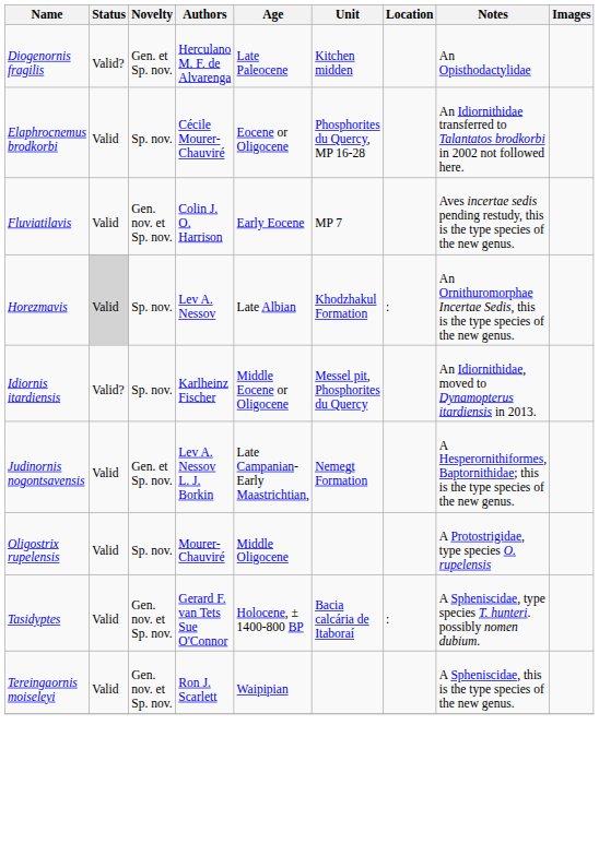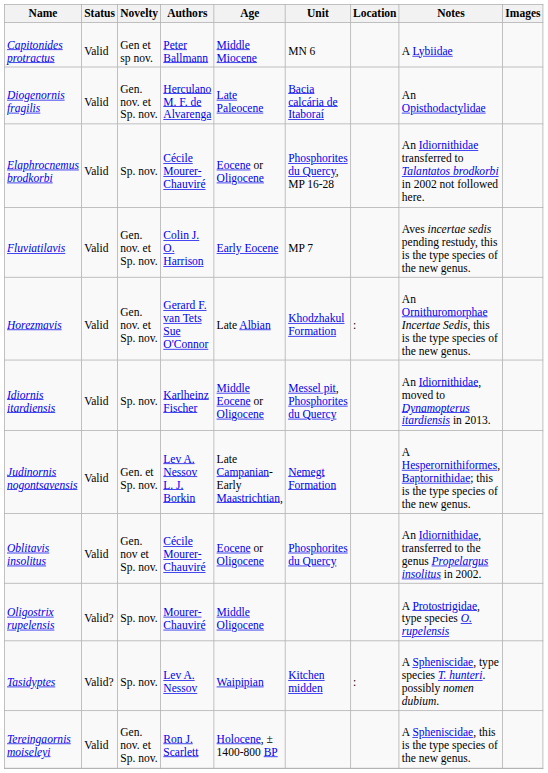 <table class="wikitable sortable" align="center" width="100%">
 <tr>
 <th>Name</th>
 <th>Status</th>
 <th>Novelty</th>
 <th>Authors</th>
 <th>Age</th>
 <th>Unit</th>
 <th>Location</th>
 <th>Notes</th>
 <th>Images</th>
 </tr>
 <tr>
+<td><br><em><a href='#'>Capitonides protractus</a></em> </td>
+<td><br>Valid</td>
+<td><br>Gen et sp nov.</td>
+<td><br><a href='#'>Peter Ballmann</a></td>
+<td><br><a href='#'>Middle Miocene</a></td>
+<td><br>MN 6</td>
+<td><br></td>
+<td><br>A <a href='#'>Lybiidae</a></td>
+<td></td>
+</tr>
+<tr>
 <td><br><em><a href='#'>Diogenornis fragilis</a></em> </td>
-<td><br>Valid?</td>
-<td><br>Gen. et Sp. nov.</td>
+<td><br>Valid</td>
+<td><br>Gen. nov. et Sp. nov.</td>
 <td><br><a href='#'>Herculano M. F. de Alvarenga</a></td>
 <td><br><a href='#'>Late Paleocene</a></td>
-<td><br><a href='#'>Kitchen midden</a></td>
+<td><br><a href='#'>Bacia calcária de Itaboraí</a></td>
 <td><br></td>
 <td><br>An <a href='#'>Opisthodactylidae</a></td>
 <td></td>
 </tr>
 <tr>
 <td><br><em><a href='#'>Elaphrocnemus brodkorbi</a></em> </td>
 <td><br>Valid</td>
 <td><br>Sp. nov.</td>
 <td><br><a href='#'>Cécile Mourer-Chauviré</a></td>
 <td><br><a href='#'>Eocene</a> or <a href='#'>Oligocene</a></td>
 <td><br><a href='#'>Phosphorites du Quercy</a>,<br>MP 16-28</td>
 <td><br></td>
 <td><br>An <a href='#'>Idiornithidae</a><br> transferred to <em><a href='#'>Talantatos brodkorbi</a></em> in 2002 not followed here.</td>
 <td></td>
 </tr>
 <tr>
 <td><br><em><a href='#'>Fluviatilavis</a></em> </td>
 <td><br>Valid</td>
 <td><br>Gen. nov. et Sp. nov.</td>
 <td><br><a href='#'>Colin J. O. Harrison</a></td>
 <td><br><a href='#'>Early Eocene</a></td>
 <td><br>MP 7</td>
 <td><br></td>
 <td><br>Aves <em>incertae sedis</em> pending restudy, this is the type species of the new genus.</td>
 <td></td>
 </tr>
 <tr>
 <td><br><em><a href='#'>Horezmavis</a></em> </td>
-<td style="background: lightgrey;"><br>Valid</td>
-<td><br>Sp. nov.</td>
-<td><br><a href='#'>Lev A. Nessov</a></td>
+<td><br>Valid</td>
+<td><br>Gen. nov. et Sp. nov.</td>
+<td><br><a href='#'>Gerard F. van Tets</a><br><a href='#'>Sue O'Connor</a></td>
 <td><br>Late <a href='#'>Albian</a></td>
 <td><br><a href='#'>Khodzhakul Formation</a></td>
 <td><br>:<br></td>
 <td><br>An <a href='#'>Ornithuromorphae</a> <em>Incertae Sedis</em>, this is the type species of the new genus.</td>
 <td></td>
 </tr>
 <tr>
 <td><br><em><a href='#'>Idiornis itardiensis</a></em> </td>
-<td><br>Valid?</td>
+<td><br>Valid</td>
 <td><br>Sp. nov.</td>
 <td><br><a href='#'>Karlheinz Fischer</a></td>
 <td><br><a href='#'>Middle Eocene</a> or <a href='#'>Oligocene</a></td>
 <td><br><a href='#'>Messel pit</a>,<br> <a href='#'>Phosphorites du Quercy</a></td>
 <td><br><br> </td>
 <td><br>An <a href='#'>Idiornithidae</a>, moved to <em><a href='#'>Dynamopterus itardiensis</a></em> in 2013.</td>
 <td></td>
 </tr>
 <tr>
 <td><br><em><a href='#'>Judinornis nogontsavensis</a></em> </td>
 <td><br>Valid</td>
 <td><br>Gen. et Sp. nov.</td>
 <td><br><a href='#'>Lev A. Nessov</a><br><a href='#'>L. J. Borkin</a></td>
 <td><br>Late <a href='#'>Campanian</a>-Early <a href='#'>Maastrichtian</a>,</td>
 <td><br><a href='#'>Nemegt Formation</a></td>
 <td><br></td>
 <td><br>A <a href='#'>Hesperornithiformes</a>, <a href='#'>Baptornithidae</a>; this is the type species of the new genus.</td>
 <td></td>
 </tr>
 <tr>
+<td><br><em><a href='#'>Oblitavis insolitus</a></em> </td>
+<td><br>Valid</td>
+<td><br>Gen. nov et Sp. nov.</td>
+<td><br><a href='#'>Cécile Mourer-Chauviré</a></td>
+<td><br><a href='#'>Eocene</a> or <a href='#'>Oligocene</a></td>
+<td><br><a href='#'>Phosphorites du Quercy</a></td>
+<td><br></td>
+<td><br>An <a href='#'>Idiornithidae</a>, transferred to the genus <em><a href='#'>Propelargus insolitus</a></em> in 2002.</td>
+<td></td>
+</tr>
+<tr>
 <td><br><em><a href='#'>Oligostrix rupelensis</a></em> </td>
-<td><br>Valid</td>
+<td><br>Valid?</td>
 <td><br>Sp. nov.</td>
 <td><br><a href='#'>Mourer-Chauviré</a></td>
 <td><br><a href='#'>Middle Oligocene</a></td>
 <td></td>
 <td><br></td>
 <td><br>A <a href='#'>Protostrigidae</a>, type species <em><a href='#'>O. rupelensis</a></em></td>
 <td></td>
 </tr>
 <tr>
 <td><br><em><a href='#'>Tasidyptes</a></em></td>
-<td><br>Valid</td>
-<td><br>Gen. nov. et Sp. nov.</td>
-<td><br><a href='#'>Gerard F. van Tets</a><br><a href='#'>Sue O'Connor</a></td>
-<td><br><a href='#'>Holocene</a>, ± 1400-800 <a href='#'>BP</a></td>
-<td><br><a href='#'>Bacia calcária de Itaboraí</a></td>
+<td><br>Valid?</td>
+<td><br>Sp. nov.</td>
+<td><br><a href='#'>Lev A. Nessov</a></td>
+<td><br><a href='#'>Waipipian</a></td>
+<td><br><a href='#'>Kitchen midden</a></td>
 <td><br>:<br></td>
 <td><br>A <a href='#'>Spheniscidae</a>, type species <em><a href='#'>T. hunteri</a></em>. possibly <em>nomen dubium</em>.</td>
 <td></td>
 </tr>
 <tr>
 <td><br><em><a href='#'>Tereingaornis moiseleyi</a></em> </td>
 <td><br>Valid</td>
 <td><br>Gen. nov. et Sp. nov.</td>
 <td><br><a href='#'>Ron J. Scarlett</a></td>
-<td><br><a href='#'>Waipipian</a></td>
+<td><br><a href='#'>Holocene</a>, ± 1400-800 <a href='#'>BP</a></td>
 <td></td>
 <td><br></td>
 <td><br>A <a href='#'>Spheniscidae</a>, this is the type species of the new genus.</td>
 <td></td>
 </tr>
 <tr>
 </tr>
 </table>
